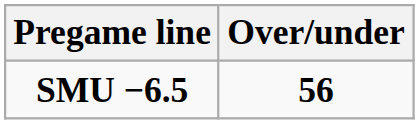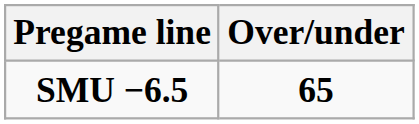 <table class="wikitable" style="margin-right: auto; margin-right: auto; border: none;">
 <tr align="center">
 <th style=>Pregame line</th>
 <th style=>Over/under</th>
 </tr>
 <tr align="center">
 <td><strong>SMU −6.5</strong></td>
-<td><strong>56</strong></td>
+<td><strong>65</strong></td>
 </tr>
 </table>
